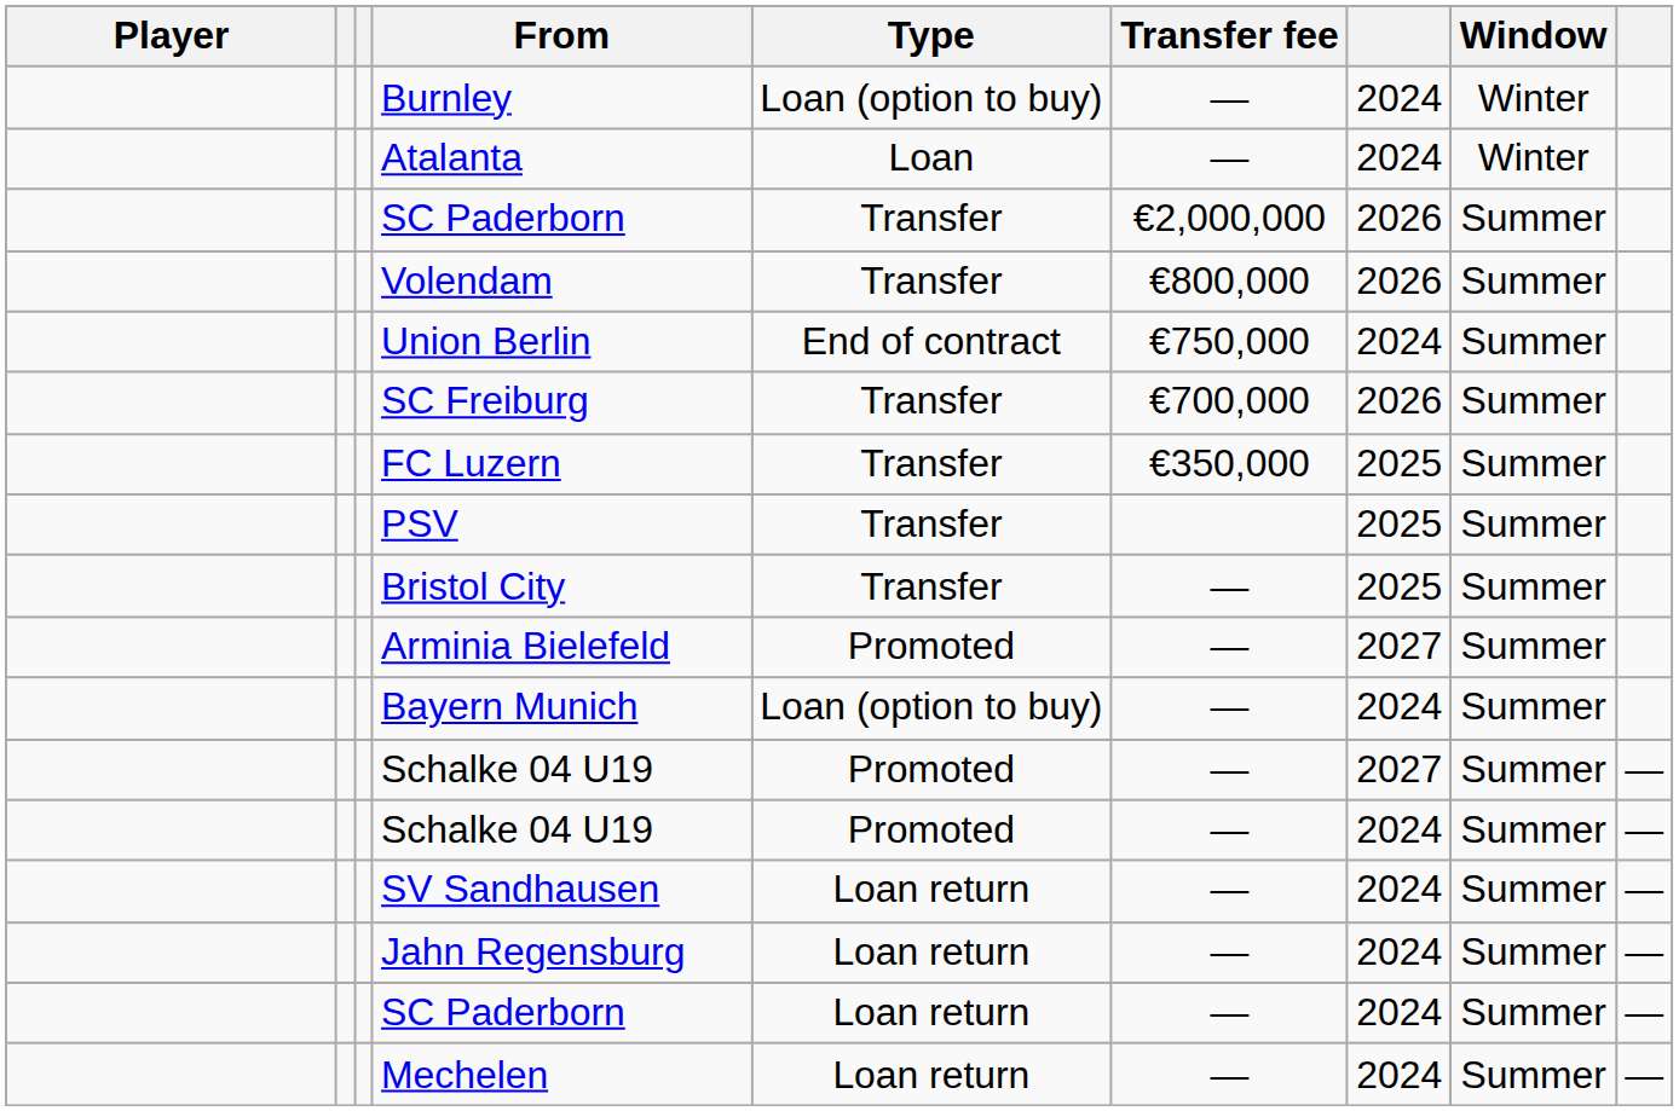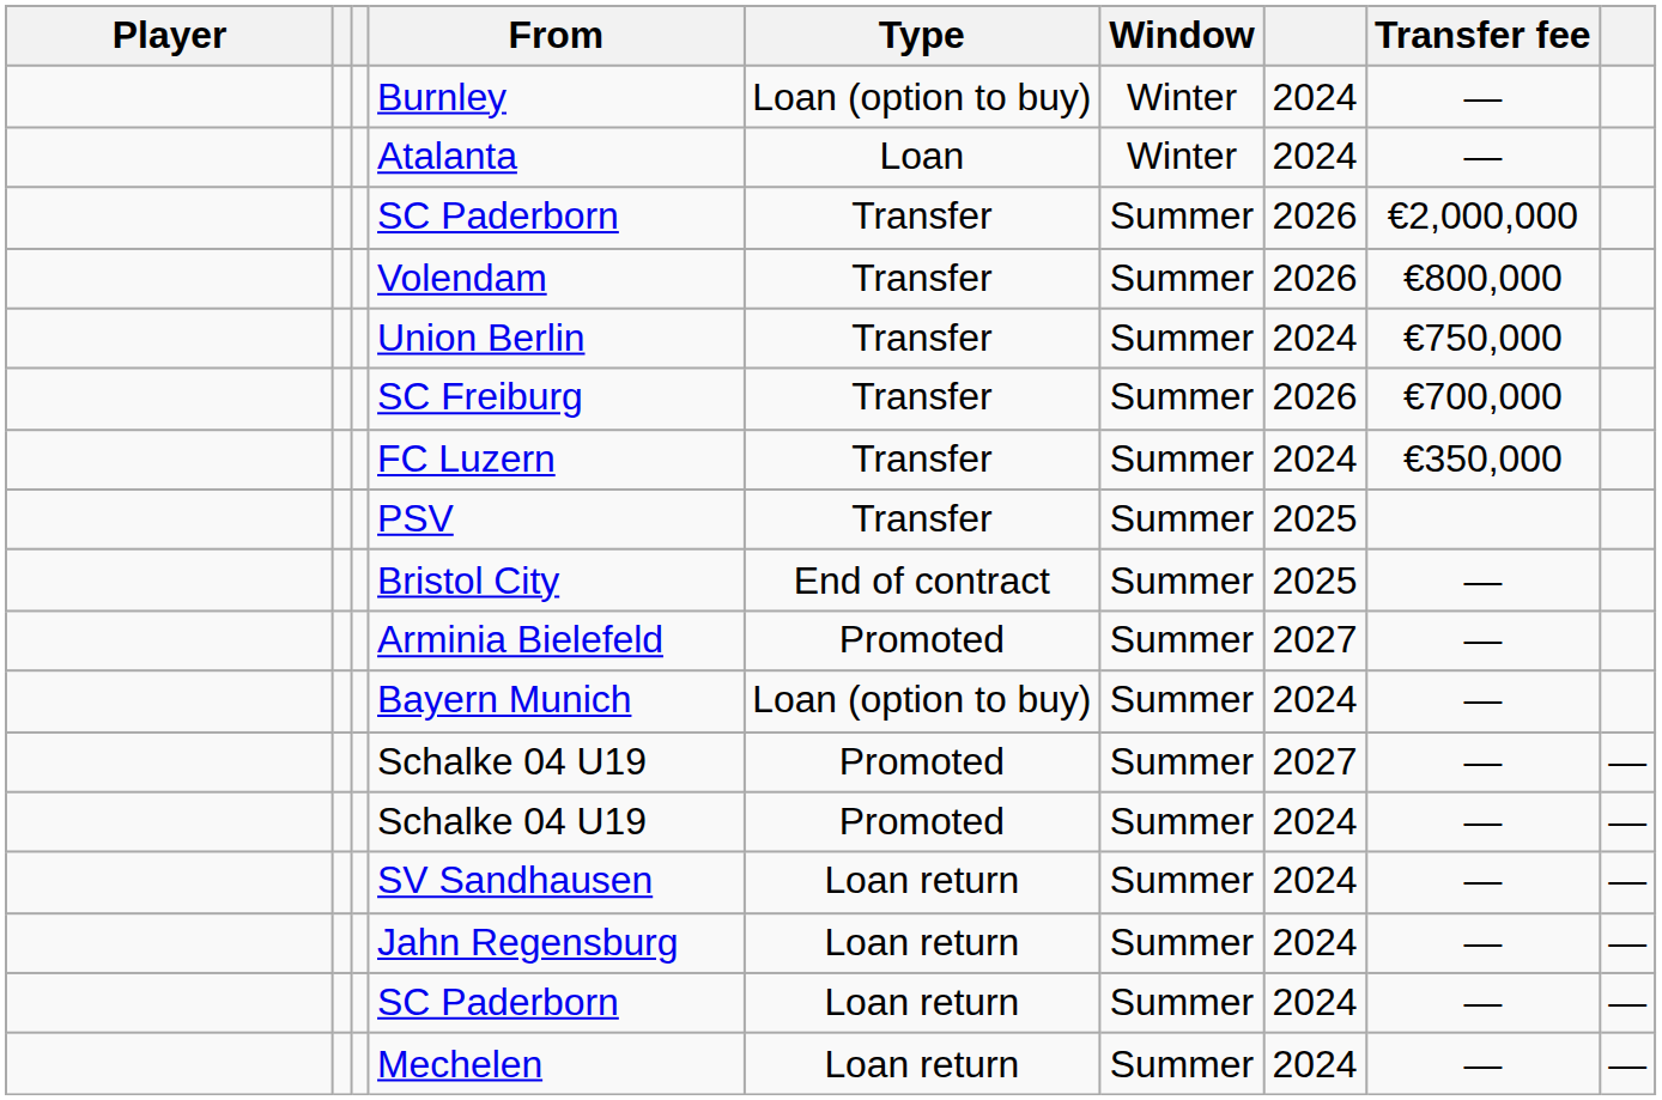 <table class="wikitable mw-datatable nowrap sortable" style="text-align:center">
 <tr>
 <th width="130">Player</th>
 <th></th>
 <th></th>
 <th width=150>From</th>
 <th>Type</th>
+<th>Window</th>
+<th></th>
 <th data-sort-type=currency>Transfer fee</th>
-<th></th>
-<th>Window</th>
 <th class="unsortable"></th>
 </tr>
 <tr>
 <td align="left"></td>
 <td></td>
 <td></td>
 <td align="left"> <a href='#'>Burnley</a></td>
 <td>Loan (option to buy)</td>
+<td>Winter</td>
+<td>2024</td>
 <td>—</td>
-<td>2024</td>
-<td>Winter</td>
 <td></td>
 </tr>
 <tr>
 <td align="left"></td>
 <td></td>
 <td></td>
 <td align="left"> <a href='#'>Atalanta</a></td>
 <td>Loan</td>
+<td>Winter</td>
+<td>2024</td>
 <td>—</td>
-<td>2024</td>
-<td>Winter</td>
 <td></td>
 </tr>
 <tr>
 <td align="left"></td>
 <td></td>
 <td></td>
 <td align="left"> <a href='#'>SC Paderborn</a></td>
 <td>Transfer</td>
+<td>Summer</td>
+<td>2026</td>
 <td>€2,000,000</td>
-<td>2026</td>
-<td>Summer</td>
 <td></td>
 </tr>
 <tr>
 <td align="left"></td>
 <td></td>
 <td></td>
 <td align="left"> <a href='#'>Volendam</a></td>
 <td>Transfer</td>
+<td>Summer</td>
+<td>2026</td>
 <td>€800,000</td>
-<td>2026</td>
-<td>Summer</td>
 <td></td>
 </tr>
 <tr>
 <td align="left"></td>
 <td></td>
 <td></td>
 <td align="left"> <a href='#'>Union Berlin</a></td>
-<td>End of contract</td>
+<td>Transfer</td>
+<td>Summer</td>
+<td>2024</td>
 <td>€750,000</td>
-<td>2024</td>
-<td>Summer</td>
 <td></td>
 </tr>
 <tr>
 <td align="left"></td>
 <td></td>
 <td></td>
 <td align="left"> <a href='#'>SC Freiburg</a></td>
 <td>Transfer</td>
+<td>Summer</td>
+<td>2026</td>
 <td>€700,000</td>
-<td>2026</td>
-<td>Summer</td>
 <td></td>
 </tr>
 <tr>
 <td align="left"></td>
 <td></td>
 <td></td>
 <td align="left"> <a href='#'>FC Luzern</a></td>
 <td>Transfer</td>
+<td>Summer</td>
+<td>2024</td>
 <td>€350,000</td>
-<td>2025</td>
-<td>Summer</td>
 <td></td>
 </tr>
 <tr>
 <td align="left"></td>
 <td></td>
 <td></td>
 <td align="left"> <a href='#'>PSV</a></td>
 <td>Transfer</td>
+<td>Summer</td>
+<td>2025</td>
 <td></td>
-<td>2025</td>
-<td>Summer</td>
 <td></td>
 </tr>
 <tr>
 <td align="left"></td>
 <td></td>
 <td></td>
 <td align="left"> <a href='#'>Bristol City</a></td>
-<td>Transfer</td>
+<td>End of contract</td>
+<td>Summer</td>
+<td>2025</td>
 <td>—</td>
-<td>2025</td>
-<td>Summer</td>
 <td></td>
 </tr>
 <tr>
 <td align="left"></td>
 <td></td>
 <td></td>
 <td align="left"> <a href='#'>Arminia Bielefeld</a></td>
 <td>Promoted</td>
+<td>Summer</td>
+<td>2027</td>
 <td>—</td>
-<td>2027</td>
-<td>Summer</td>
 <td></td>
 </tr>
 <tr>
 <td align="left"></td>
 <td></td>
 <td></td>
 <td align="left"> <a href='#'>Bayern Munich</a></td>
 <td>Loan (option to buy)</td>
+<td>Summer</td>
+<td>2024</td>
 <td>—</td>
-<td>2024</td>
-<td>Summer</td>
 <td></td>
 </tr>
 <tr>
 <td align="left"></td>
 <td></td>
 <td></td>
 <td align="left"> Schalke 04 U19</td>
 <td>Promoted</td>
+<td>Summer</td>
+<td>2027</td>
 <td>—</td>
-<td>2027</td>
-<td>Summer</td>
 <td>—</td>
 </tr>
 <tr>
 <td align="left"></td>
 <td></td>
 <td></td>
 <td align="left"> Schalke 04 U19</td>
 <td>Promoted</td>
+<td>Summer</td>
+<td>2024</td>
 <td>—</td>
-<td>2024</td>
-<td>Summer</td>
 <td>—</td>
 </tr>
 <tr>
 <td align="left"></td>
 <td></td>
 <td></td>
 <td align="left"> <a href='#'>SV Sandhausen</a></td>
 <td>Loan return</td>
+<td>Summer</td>
+<td>2024</td>
 <td>—</td>
-<td>2024</td>
-<td>Summer</td>
 <td>—</td>
 </tr>
 <tr>
 <td align="left"></td>
 <td></td>
 <td></td>
 <td align="left"> <a href='#'>Jahn Regensburg</a></td>
 <td>Loan return</td>
+<td>Summer</td>
+<td>2024</td>
 <td>—</td>
-<td>2024</td>
-<td>Summer</td>
 <td>—</td>
 </tr>
 <tr>
 <td align="left"></td>
 <td></td>
 <td></td>
 <td align="left"> <a href='#'>SC Paderborn</a></td>
 <td>Loan return</td>
+<td>Summer</td>
+<td>2024</td>
 <td>—</td>
-<td>2024</td>
-<td>Summer</td>
 <td>—</td>
 </tr>
 <tr>
 <td align="left"></td>
 <td></td>
 <td></td>
 <td align="left"> <a href='#'>Mechelen</a></td>
 <td>Loan return</td>
+<td>Summer</td>
+<td>2024</td>
 <td>—</td>
-<td>2024</td>
-<td>Summer</td>
 <td>—</td>
 </tr>
 </table>
